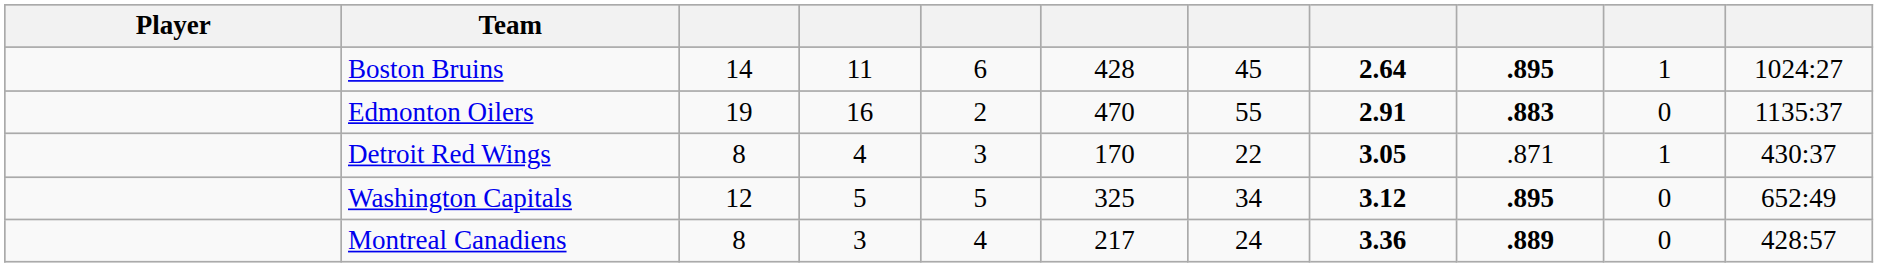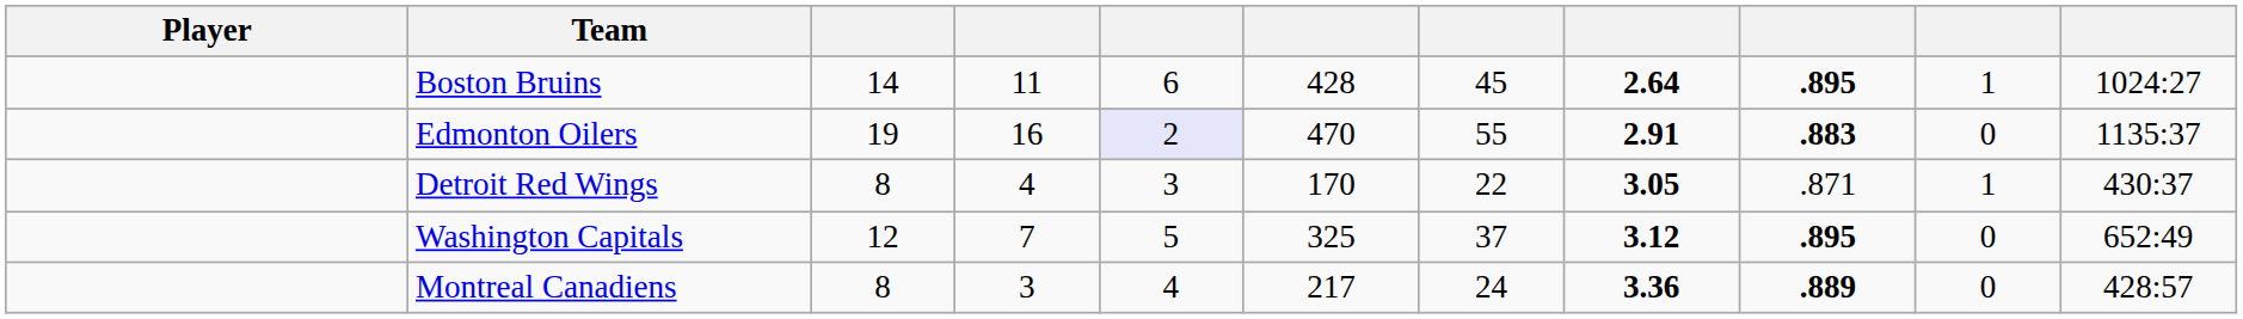 <table style="padding:3px; border-spacing:0; text-align:center;" class="wikitable sortable">
 <tr>
 <th style="width:12em">Player</th>
 <th style="width:12em">Team</th>
 <th style="width:4em"></th>
 <th style="width:4em"></th>
 <th style="width:4em"></th>
 <th style="width:5em"></th>
 <th style="width:4em"></th>
 <th style="width:5em"></th>
 <th style="width:5em"></th>
 <th style="width:4em"></th>
 <th style="width:5em"></th>
 </tr>
 <tr>
 <td align=left></td>
 <td align=left><a href='#'>Boston Bruins</a></td>
 <td>14</td>
 <td>11</td>
 <td>6</td>
 <td>428</td>
 <td>45</td>
 <td><strong>2.64</strong></td>
 <td><strong>.895</strong></td>
 <td>1</td>
 <td> 1024:27</td>
 </tr>
 <tr>
 <td align=left></td>
 <td align=left><a href='#'>Edmonton Oilers</a></td>
 <td>19</td>
 <td>16</td>
-<td>2</td>
+<td style="background: lavender;">2</td>
 <td>470</td>
 <td>55</td>
 <td><strong>2.91</strong></td>
 <td><strong>.883</strong></td>
 <td>0</td>
 <td> 1135:37</td>
 </tr>
 <tr>
 <td align=left></td>
 <td align=left><a href='#'>Detroit Red Wings</a></td>
 <td>8</td>
 <td>4</td>
 <td>3</td>
 <td>170</td>
 <td>22</td>
 <td><strong>3.05</strong></td>
 <td>.871</td>
 <td>1</td>
 <td> 430:37</td>
 </tr>
 <tr>
 <td align=left></td>
 <td align=left><a href='#'>Washington Capitals</a></td>
 <td>12</td>
-<td>5</td>
+<td>7</td>
 <td>5</td>
 <td>325</td>
-<td>34</td>
+<td>37</td>
 <td><strong>3.12</strong></td>
 <td><strong>.895</strong></td>
 <td>0</td>
 <td> 652:49</td>
 </tr>
 <tr>
 <td align=left></td>
 <td align=left><a href='#'>Montreal Canadiens</a></td>
 <td>8</td>
 <td>3</td>
 <td>4</td>
 <td>217</td>
 <td>24</td>
 <td><strong>3.36</strong></td>
 <td><strong>.889</strong></td>
 <td>0</td>
 <td> 428:57</td>
 </tr>
 </table>
